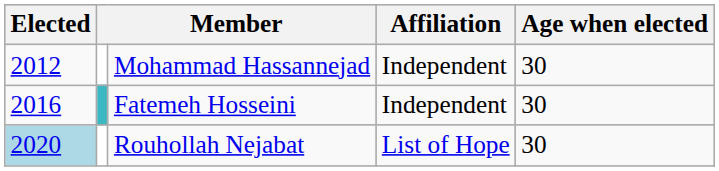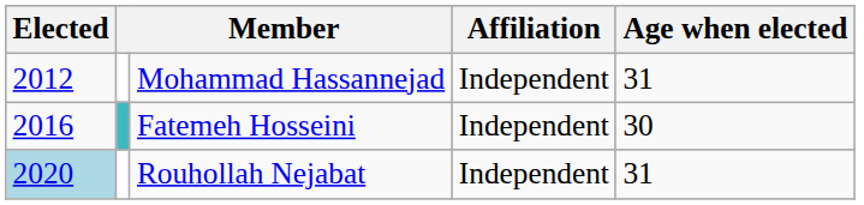 <table class=wikitable>
 <tr>
 <th>Elected</th>
 <th colspan=2>Member</th>
 <th>Affiliation</th>
 <th>Age when elected</th>
 </tr>
 <tr>
 <td><a href='#'>2012</a></td>
 <td style="color:inherit;background:White;"></td>
 <td><a href='#'>Mohammad Hassannejad</a></td>
 <td>Independent</td>
-<td>30</td>
+<td>31</td>
 </tr>
 <tr>
 <td><a href='#'>2016</a></td>
 <td style="color:inherit;background:#3cb8c2;"></td>
 <td><a href='#'>Fatemeh Hosseini</a></td>
 <td>Independent</td>
 <td>30</td>
 </tr>
 <tr>
 <td style="background: lightblue;"><a href='#'>2020</a></td>
 <td style="color:inherit;background:White;"></td>
 <td><a href='#'>Rouhollah Nejabat</a></td>
-<td><a href='#'>List of Hope</a></td>
-<td>30</td>
+<td>Independent</td>
+<td>31</td>
 </tr>
 </table>
